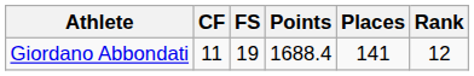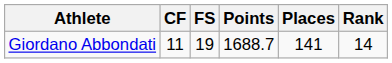 <table class="wikitable" border="1" style="font-size:90%">
 <tr>
 <th>Athlete</th>
 <th>CF</th>
 <th>FS</th>
 <th>Points</th>
 <th>Places</th>
 <th>Rank</th>
 </tr>
 <tr align=center>
 <td align=left><a href='#'>Giordano Abbondati</a></td>
 <td>11</td>
 <td>19</td>
-<td>1688.4</td>
+<td>1688.7</td>
 <td>141</td>
-<td>12</td>
+<td>14</td>
 </tr>
 </table>
